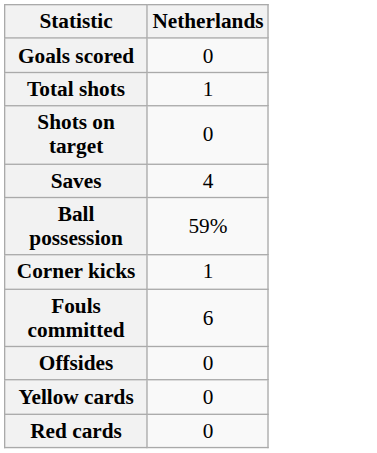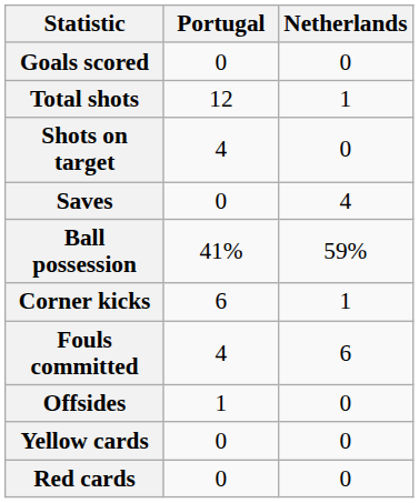 <table class="wikitable plainrowheaders" style="text-align:center">
 <tr>
 <th scope="col" style="width:100px">Statistic</th>
+<th scope="col" style="width:70px">Portugal</th>
 <th scope="col" style="width:70px">Netherlands</th>
 </tr>
 <tr>
 <th scope=row>Goals scored</th>
 <td>0</td>
+<td>0</td>
 </tr>
 <tr>
 <th scope=row>Total shots</th>
+<td>12</td>
 <td>1</td>
 </tr>
 <tr>
 <th scope=row>Shots on target</th>
+<td>4</td>
 <td>0</td>
 </tr>
 <tr>
 <th scope=row>Saves</th>
+<td>0</td>
 <td>4</td>
 </tr>
 <tr>
 <th scope=row>Ball possession</th>
+<td>41%</td>
 <td>59%</td>
 </tr>
 <tr>
 <th scope=row>Corner kicks</th>
+<td>6</td>
 <td>1</td>
 </tr>
 <tr>
 <th scope=row>Fouls committed</th>
+<td>4</td>
 <td>6</td>
 </tr>
 <tr>
 <th scope=row>Offsides</th>
+<td>1</td>
 <td>0</td>
 </tr>
 <tr>
 <th scope=row>Yellow cards</th>
 <td>0</td>
+<td>0</td>
 </tr>
 <tr>
 <th scope=row>Red cards</th>
 <td>0</td>
+<td>0</td>
 </tr>
 </table>
